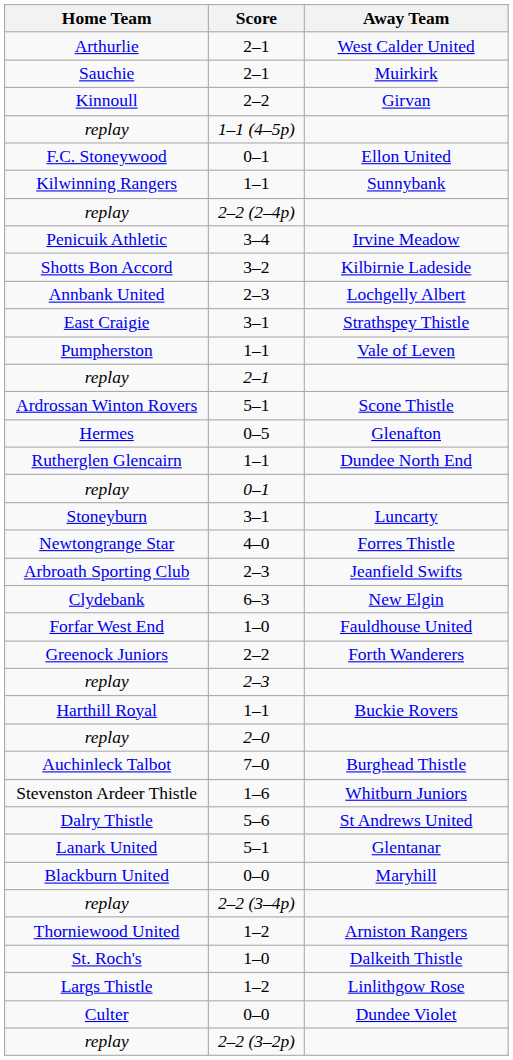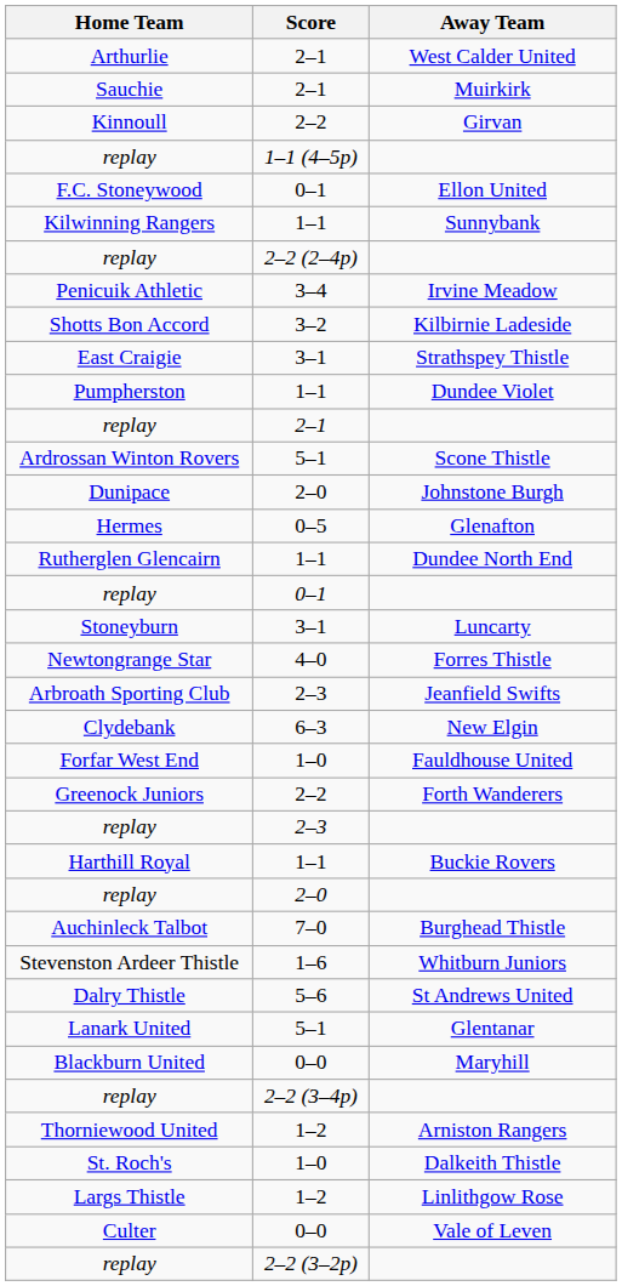 <table class="wikitable" style="text-align: center">
 <tr>
 <th width=180>Home Team</th>
 <th width=80>Score</th>
 <th width=180>Away Team</th>
 </tr>
 <tr>
 <td><a href='#'>Arthurlie</a></td>
 <td>2–1</td>
 <td><a href='#'>West Calder United</a></td>
 </tr>
 <tr>
 <td><a href='#'>Sauchie</a></td>
 <td>2–1</td>
 <td><a href='#'>Muirkirk</a></td>
 </tr>
 <tr>
 <td><a href='#'>Kinnoull</a></td>
 <td>2–2</td>
 <td><a href='#'>Girvan</a></td>
 </tr>
 <tr>
 <td><em>replay</em></td>
 <td><em>1–1 (4–5p)</em></td>
 <td></td>
 </tr>
 <tr>
 <td><a href='#'>F.C. Stoneywood</a></td>
 <td>0–1</td>
 <td><a href='#'>Ellon United</a></td>
 </tr>
 <tr>
 <td><a href='#'>Kilwinning Rangers</a></td>
 <td>1–1</td>
 <td><a href='#'>Sunnybank</a></td>
 </tr>
 <tr>
 <td><em>replay</em></td>
 <td><em>2–2 (2–4p)</em></td>
 <td></td>
 </tr>
 <tr>
 <td><a href='#'>Penicuik Athletic</a></td>
 <td>3–4</td>
 <td><a href='#'>Irvine Meadow</a></td>
 </tr>
 <tr>
 <td><a href='#'>Shotts Bon Accord</a></td>
 <td>3–2</td>
 <td><a href='#'>Kilbirnie Ladeside</a></td>
 </tr>
 <tr>
-<td><a href='#'>Annbank United</a></td>
-<td>2–3</td>
-<td><a href='#'>Lochgelly Albert</a></td>
-</tr>
-<tr>
 <td><a href='#'>East Craigie</a></td>
 <td>3–1</td>
 <td><a href='#'>Strathspey Thistle</a></td>
 </tr>
 <tr>
 <td><a href='#'>Pumpherston</a></td>
 <td>1–1</td>
-<td><a href='#'>Vale of Leven</a></td>
+<td><a href='#'>Dundee Violet</a></td>
 </tr>
 <tr>
 <td><em>replay</em></td>
 <td><em>2–1</em></td>
 <td></td>
 </tr>
 <tr>
 <td><a href='#'>Ardrossan Winton Rovers</a></td>
 <td>5–1</td>
 <td><a href='#'>Scone Thistle</a></td>
+</tr>
+<tr>
+<td><a href='#'>Dunipace</a></td>
+<td>2–0</td>
+<td><a href='#'>Johnstone Burgh</a></td>
 </tr>
 <tr>
 <td><a href='#'>Hermes</a></td>
 <td>0–5</td>
 <td><a href='#'>Glenafton</a></td>
 </tr>
 <tr>
 <td><a href='#'>Rutherglen Glencairn</a></td>
 <td>1–1</td>
 <td><a href='#'>Dundee North End</a></td>
 </tr>
 <tr>
 <td><em>replay</em></td>
 <td><em>0–1</em></td>
 <td></td>
 </tr>
 <tr>
 <td><a href='#'>Stoneyburn</a></td>
 <td>3–1</td>
 <td><a href='#'>Luncarty</a></td>
 </tr>
 <tr>
 <td><a href='#'>Newtongrange Star</a></td>
 <td>4–0</td>
 <td><a href='#'>Forres Thistle</a></td>
 </tr>
 <tr>
 <td><a href='#'>Arbroath Sporting Club</a></td>
 <td>2–3</td>
 <td><a href='#'>Jeanfield Swifts</a></td>
 </tr>
 <tr>
 <td><a href='#'>Clydebank</a></td>
 <td>6–3</td>
 <td><a href='#'>New Elgin</a></td>
 </tr>
 <tr>
 <td><a href='#'>Forfar West End</a></td>
 <td>1–0</td>
 <td><a href='#'>Fauldhouse United</a></td>
 </tr>
 <tr>
 <td><a href='#'>Greenock Juniors</a></td>
 <td>2–2</td>
 <td><a href='#'>Forth Wanderers</a></td>
 </tr>
 <tr>
 <td><em>replay</em></td>
 <td><em>2–3</em></td>
 <td></td>
 </tr>
 <tr>
 <td><a href='#'>Harthill Royal</a></td>
 <td>1–1</td>
 <td><a href='#'>Buckie Rovers</a></td>
 </tr>
 <tr>
 <td><em>replay</em></td>
 <td><em>2–0</em></td>
 <td></td>
 </tr>
 <tr>
 <td><a href='#'>Auchinleck Talbot</a></td>
 <td>7–0</td>
 <td><a href='#'>Burghead Thistle</a></td>
 </tr>
 <tr>
 <td>Stevenston Ardeer Thistle</td>
 <td>1–6</td>
 <td><a href='#'>Whitburn Juniors</a></td>
 </tr>
 <tr>
 <td><a href='#'>Dalry Thistle</a></td>
 <td>5–6</td>
 <td><a href='#'>St Andrews United</a></td>
 </tr>
 <tr>
 <td><a href='#'>Lanark United</a></td>
 <td>5–1</td>
 <td><a href='#'>Glentanar</a></td>
 </tr>
 <tr>
 <td><a href='#'>Blackburn United</a></td>
 <td>0–0</td>
 <td><a href='#'>Maryhill</a></td>
 </tr>
 <tr>
 <td><em>replay</em></td>
 <td><em>2–2 (3–4p)</em></td>
 <td></td>
 </tr>
 <tr>
 <td><a href='#'>Thorniewood United</a></td>
 <td>1–2</td>
 <td><a href='#'>Arniston Rangers</a></td>
 </tr>
 <tr>
 <td><a href='#'>St. Roch's</a></td>
 <td>1–0</td>
 <td><a href='#'>Dalkeith Thistle</a></td>
 </tr>
 <tr>
 <td><a href='#'>Largs Thistle</a></td>
 <td>1–2</td>
 <td><a href='#'>Linlithgow Rose</a></td>
 </tr>
 <tr>
 <td><a href='#'>Culter</a></td>
 <td>0–0</td>
-<td><a href='#'>Dundee Violet</a></td>
+<td><a href='#'>Vale of Leven</a></td>
 </tr>
 <tr>
 <td><em>replay</em></td>
 <td><em>2–2 (3–2p)</em></td>
 <td></td>
 </tr>
 </table>
